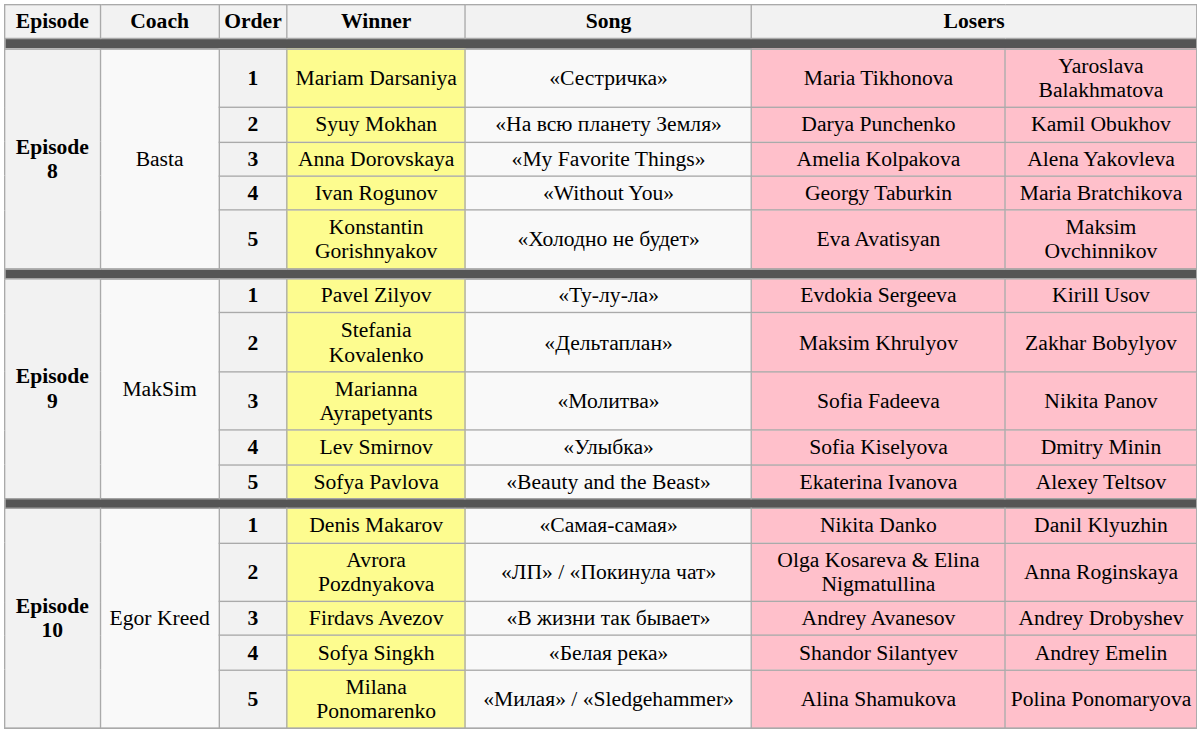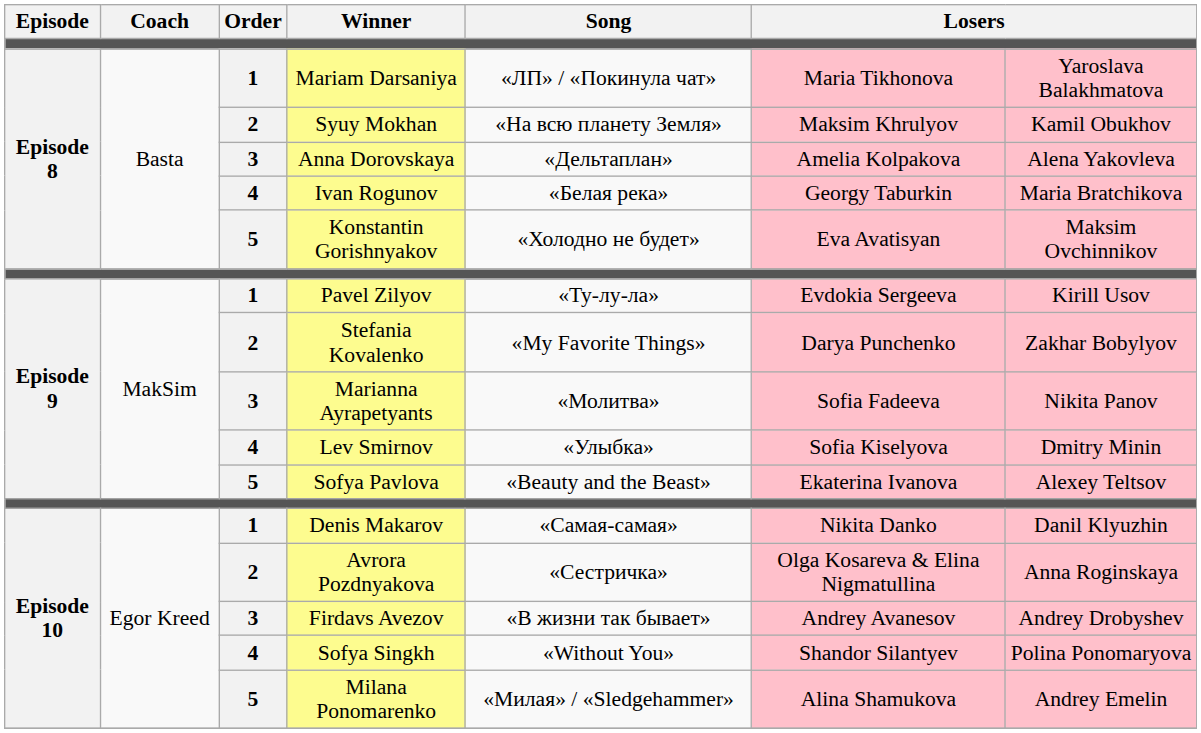 <table class="wikitable" style="text-align: center; width:100%;">
 <tr>
 <th style="width:08%;">Episode</th>
 <th style="width:10%;">Coach</th>
 <th style="width:05%;">Order</th>
 <th style="width:15%;">Winner</th>
 <th style="width:24%;">Song</th>
 <th colspan=2 style="width:29%:">Losers</th>
 </tr>
 <tr>
 <td colspan=7 style="background:#555;"></td>
 </tr>
 <tr>
 <th rowspan=5>Episode 8<br><small></small></th>
 <td rowspan=5>Basta</td>
 <th>1</th>
 <td style="background:#fdfc8f;">Mariam Darsaniya</td>
-<td>«Сестричка»</td>
+<td>«ЛП» / «Покинула чат»</td>
 <td style="background:pink;">Maria Tikhonova</td>
 <td style="background:pink;">Yaroslava Balakhmatova</td>
 </tr>
 <tr>
 <th>2</th>
 <td style="background:#fdfc8f;">Syuy Mokhan</td>
 <td>«На всю планету Земля»</td>
-<td style="background:pink;">Darya Punchenko</td>
+<td style="background:pink;">Maksim Khrulyov</td>
 <td style="background:pink;">Kamil Obukhov</td>
 </tr>
 <tr>
 <th>3</th>
 <td style="background:#fdfc8f;">Anna Dorovskaya</td>
-<td>«My Favorite Things»</td>
+<td>«Дельтаплан»</td>
 <td style="background:pink;">Amelia Kolpakova</td>
 <td style="background:pink;">Alena Yakovleva</td>
 </tr>
 <tr>
 <th>4</th>
 <td style="background:#fdfc8f;">Ivan Rogunov</td>
-<td>«Without You»</td>
+<td>«Белая река»</td>
 <td style="background:pink;">Georgy Taburkin</td>
 <td style="background:pink;">Maria Bratchikova</td>
 </tr>
 <tr>
 <th>5</th>
 <td style="background:#fdfc8f;">Konstantin Gorishnyakov</td>
 <td>«Холодно не будет»</td>
 <td style="background:pink;">Eva Avatisyan</td>
 <td style="background:pink;">Maksim Ovchinnikov</td>
 </tr>
 <tr>
 <td colspan=7 style="background:#555;"></td>
 </tr>
 <tr>
 <th rowspan=5>Episode 9<br><small></small></th>
 <td rowspan=5>MakSim</td>
 <th>1</th>
 <td style="background:#fdfc8f;">Pavel Zilyov</td>
 <td>«Ту-лу-ла»</td>
 <td style="background:pink;">Evdokia Sergeeva</td>
 <td style="background:pink;">Kirill Usov</td>
 </tr>
 <tr>
 <th>2</th>
 <td style="background:#fdfc8f;">Stefania Kovalenko</td>
-<td>«Дельтаплан»</td>
-<td style="background:pink;">Maksim Khrulyov</td>
+<td>«My Favorite Things»</td>
+<td style="background:pink;">Darya Punchenko</td>
 <td style="background:pink;">Zakhar Bobylyov</td>
 </tr>
 <tr>
 <th>3</th>
 <td style="background:#fdfc8f;">Marianna Ayrapetyants</td>
 <td>«Молитва»</td>
 <td style="background:pink;">Sofia Fadeeva</td>
 <td style="background:pink;">Nikita Panov</td>
 </tr>
 <tr>
 <th>4</th>
 <td style="background:#fdfc8f;">Lev Smirnov</td>
 <td>«Улыбка»</td>
 <td style="background:pink;">Sofia Kiselyova</td>
 <td style="background:pink;">Dmitry Minin</td>
 </tr>
 <tr>
 <th>5</th>
 <td style="background:#fdfc8f;">Sofya Pavlova</td>
 <td>«Beauty and the Beast»</td>
 <td style="background:pink;">Ekaterina Ivanova</td>
 <td style="background:pink;">Alexey Teltsov</td>
 </tr>
 <tr>
 <td colspan=7 style="background:#555;"></td>
 </tr>
 <tr>
 <th rowspan=5>Episode 10<br><small></small></th>
 <td rowspan=5>Egor Kreed</td>
 <th>1</th>
 <td style="background:#fdfc8f;">Denis Makarov</td>
 <td>«Самая-самая»</td>
 <td style="background:pink;">Nikita Danko</td>
 <td style="background:pink;">Danil Klyuzhin</td>
 </tr>
 <tr>
 <th>2</th>
 <td style="background:#fdfc8f;">Avrora Pozdnyakova</td>
-<td>«ЛП» / «Покинула чат»</td>
+<td>«Сестричка»</td>
 <td style="background:pink;">Olga Kosareva & Elina Nigmatullina</td>
 <td style="background:pink;">Anna Roginskaya</td>
 </tr>
 <tr>
 <th>3</th>
 <td style="background:#fdfc8f;">Firdavs Avezov</td>
 <td>«В жизни так бывает»</td>
 <td style="background:pink;">Andrey Avanesov</td>
 <td style="background:pink;">Andrey Drobyshev</td>
 </tr>
 <tr>
 <th>4</th>
 <td style="background:#fdfc8f;">Sofya Singkh</td>
-<td>«Белая река»</td>
+<td>«Without You»</td>
 <td style="background:pink;">Shandor Silantyev</td>
-<td style="background:pink;">Andrey Emelin</td>
+<td style="background:pink;">Polina Ponomaryova</td>
 </tr>
 <tr>
 <th>5</th>
 <td style="background:#fdfc8f;">Milana Ponomarenko</td>
 <td>«Милая» / «Sledgehammer»</td>
 <td style="background:pink;">Alina Shamukova</td>
-<td style="background:pink;">Polina Ponomaryova</td>
+<td style="background:pink;">Andrey Emelin</td>
 </tr>
 <tr>
 </tr>
 </table>
